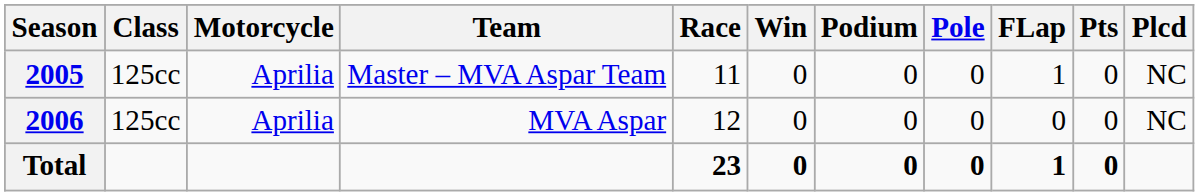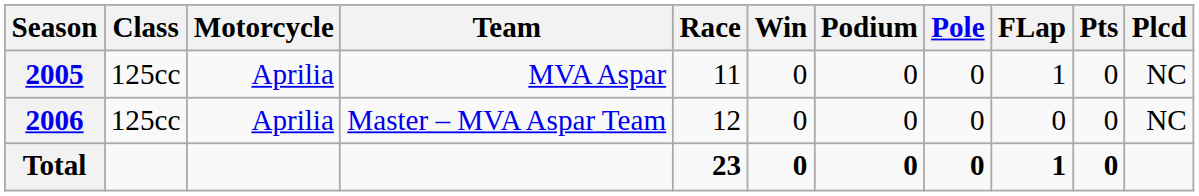 <table class="wikitable" style=text-align:right>
 <tr>
 <th>Season</th>
 <th>Class</th>
 <th>Motorcycle</th>
 <th>Team</th>
 <th>Race</th>
 <th>Win</th>
 <th>Podium</th>
 <th><a href='#'>Pole</a></th>
 <th>FLap</th>
 <th>Pts</th>
 <th>Plcd</th>
 </tr>
 <tr>
 <th><a href='#'>2005</a></th>
 <td>125cc</td>
 <td><a href='#'>Aprilia</a></td>
-<td><a href='#'>Master – MVA Aspar Team</a></td>
+<td><a href='#'>MVA Aspar</a></td>
 <td>11</td>
 <td>0</td>
 <td>0</td>
 <td>0</td>
 <td>1</td>
 <td>0</td>
 <td>NC</td>
 </tr>
 <tr>
 <th><a href='#'>2006</a></th>
 <td>125cc</td>
 <td><a href='#'>Aprilia</a></td>
-<td><a href='#'>MVA Aspar</a></td>
+<td><a href='#'>Master – MVA Aspar Team</a></td>
 <td>12</td>
 <td>0</td>
 <td>0</td>
 <td>0</td>
 <td>0</td>
 <td>0</td>
 <td>NC</td>
 </tr>
 <tr>
 <th>Total</th>
 <td></td>
 <td></td>
 <td></td>
 <td><strong>23</strong></td>
 <td><strong>0</strong></td>
 <td><strong>0</strong></td>
 <td><strong>0</strong></td>
 <td><strong>1</strong></td>
 <td><strong>0</strong></td>
 <td></td>
 </tr>
 </table>
